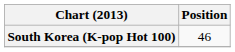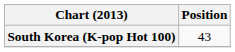 <table class="wikitable plainrowheaders" style="text-align:center">
 <tr>
 <th scope="col">Chart (2013)</th>
 <th scope="col">Position</th>
 </tr>
 <tr>
 <th scope="row">South Korea (K-pop Hot 100)</th>
-<td>46</td>
+<td>43</td>
 </tr>
 <tr>
 </tr>
 </table>
